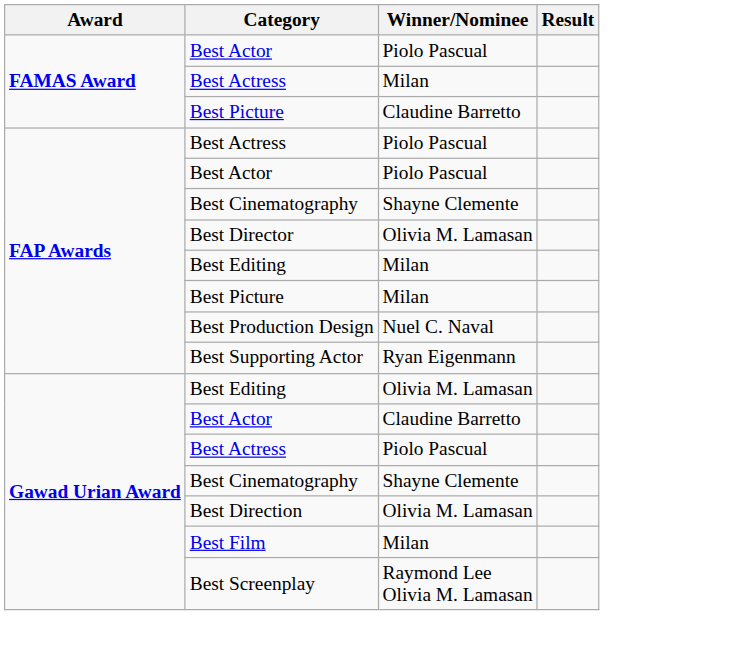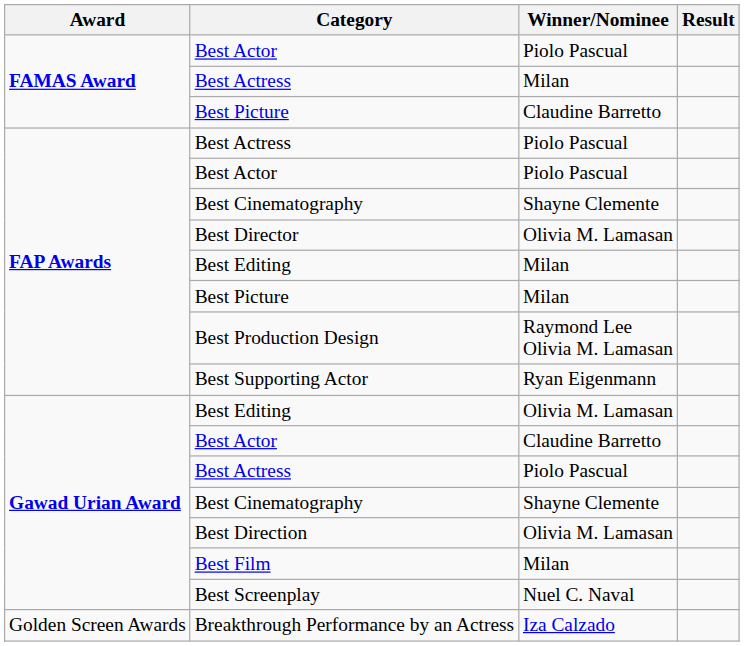 <table class="wikitable">
 <tr>
 <th>Award</th>
 <th>Category</th>
 <th>Winner/Nominee</th>
 <th>Result</th>
 </tr>
 <tr>
 <td rowspan="3"><strong><a href='#'>FAMAS Award</a></strong></td>
 <td><a href='#'>Best Actor</a></td>
 <td>Piolo Pascual</td>
 <td></td>
 </tr>
 <tr>
 <td><a href='#'>Best Actress</a></td>
 <td>Milan</td>
 <td></td>
 </tr>
 <tr>
 <td><a href='#'>Best Picture</a></td>
 <td>Claudine Barretto</td>
 <td></td>
 </tr>
 <tr>
 <td rowspan="8"><strong><a href='#'>FAP Awards</a></strong></td>
 <td>Best Actress</td>
 <td>Piolo Pascual</td>
 <td></td>
 </tr>
 <tr>
 <td>Best Actor</td>
 <td>Piolo Pascual</td>
 <td></td>
 </tr>
 <tr>
 <td>Best Cinematography</td>
 <td>Shayne Clemente</td>
 <td></td>
 </tr>
 <tr>
 <td>Best Director</td>
 <td>Olivia M. Lamasan</td>
 <td></td>
 </tr>
 <tr>
 <td>Best Editing</td>
 <td>Milan</td>
 <td></td>
 </tr>
 <tr>
 <td>Best Picture</td>
 <td>Milan</td>
 <td></td>
 </tr>
 <tr>
 <td>Best Production Design</td>
-<td>Nuel C. Naval</td>
+<td>Raymond Lee<br>Olivia M. Lamasan</td>
 <td></td>
 </tr>
 <tr>
 <td>Best Supporting Actor</td>
 <td>Ryan Eigenmann</td>
 <td></td>
 </tr>
 <tr>
 <td rowspan="7"><strong><a href='#'>Gawad Urian Award</a></strong></td>
 <td>Best Editing</td>
 <td>Olivia M. Lamasan</td>
 <td></td>
 </tr>
 <tr>
 <td><a href='#'>Best Actor</a></td>
 <td>Claudine Barretto</td>
 <td></td>
 </tr>
 <tr>
 <td><a href='#'>Best Actress</a></td>
 <td>Piolo Pascual</td>
 <td></td>
 </tr>
 <tr>
 <td>Best Cinematography</td>
 <td>Shayne Clemente</td>
 <td></td>
 </tr>
 <tr>
 <td>Best Direction</td>
 <td>Olivia M. Lamasan</td>
 <td></td>
 </tr>
 <tr>
 <td><a href='#'>Best Film</a></td>
 <td>Milan</td>
 <td></td>
 </tr>
 <tr>
 <td>Best Screenplay</td>
-<td>Raymond Lee<br>Olivia M. Lamasan</td>
+<td>Nuel C. Naval</td>
+<td></td>
+</tr>
+<tr>
+<td>Golden Screen Awards</td>
+<td>Breakthrough Performance by an Actress</td>
+<td><a href='#'>Iza Calzado</a></td>
 <td></td>
 </tr>
 </table>
